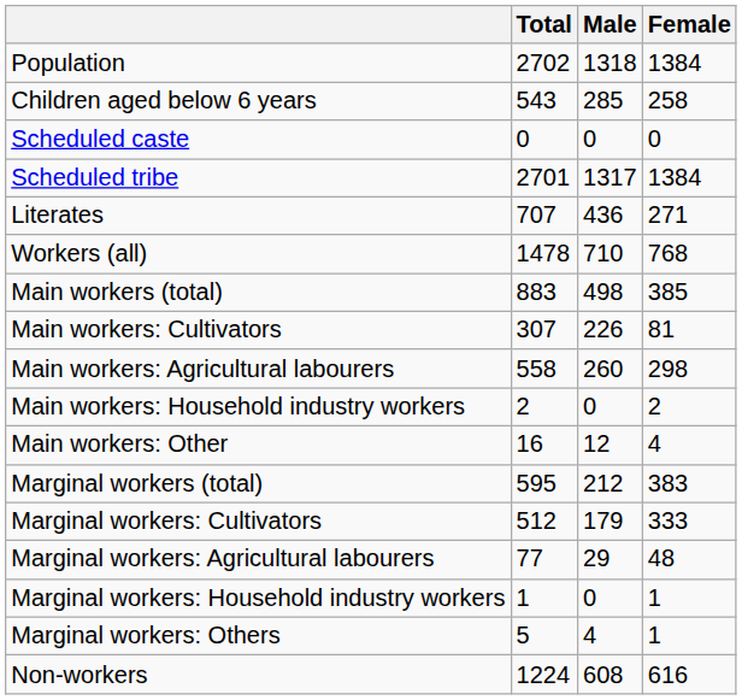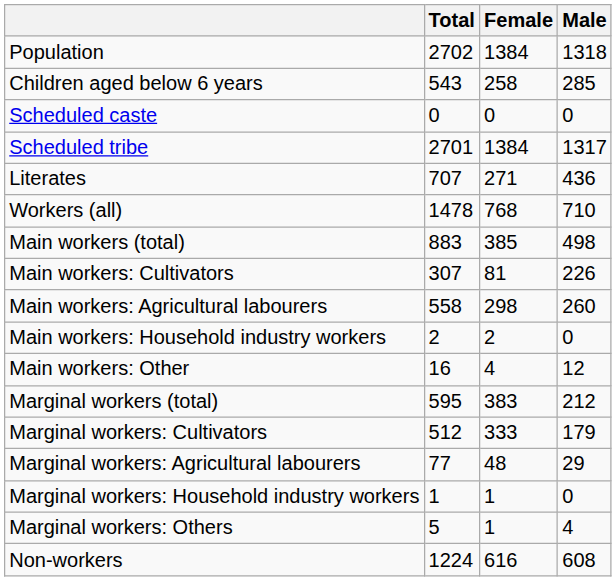 <table class="wikitable sortable">
 <tr>
 <th></th>
 <th>Total</th>
+<th>Female</th>
 <th>Male</th>
-<th>Female</th>
 </tr>
 <tr>
 <td>Population</td>
 <td>2702</td>
+<td>1384</td>
 <td>1318</td>
-<td>1384</td>
 </tr>
 <tr>
 <td>Children aged below 6 years</td>
 <td>543</td>
+<td>258</td>
 <td>285</td>
-<td>258</td>
 </tr>
 <tr>
 <td><a href='#'>Scheduled caste</a></td>
 <td>0</td>
 <td>0</td>
 <td>0</td>
 </tr>
 <tr>
 <td><a href='#'>Scheduled tribe</a></td>
 <td>2701</td>
+<td>1384</td>
 <td>1317</td>
-<td>1384</td>
 </tr>
 <tr>
 <td>Literates</td>
 <td>707</td>
+<td>271</td>
 <td>436</td>
-<td>271</td>
 </tr>
 <tr>
 <td>Workers (all)</td>
 <td>1478</td>
+<td>768</td>
 <td>710</td>
-<td>768</td>
 </tr>
 <tr>
 <td>Main workers (total)</td>
 <td>883</td>
+<td>385</td>
 <td>498</td>
-<td>385</td>
 </tr>
 <tr>
 <td>Main workers: Cultivators</td>
 <td>307</td>
+<td>81</td>
 <td>226</td>
-<td>81</td>
 </tr>
 <tr>
 <td>Main workers: Agricultural labourers</td>
 <td>558</td>
+<td>298</td>
 <td>260</td>
-<td>298</td>
 </tr>
 <tr>
 <td>Main workers: Household industry workers</td>
 <td>2</td>
+<td>2</td>
 <td>0</td>
-<td>2</td>
 </tr>
 <tr>
 <td>Main workers: Other</td>
 <td>16</td>
+<td>4</td>
 <td>12</td>
-<td>4</td>
 </tr>
 <tr>
 <td>Marginal workers (total)</td>
 <td>595</td>
+<td>383</td>
 <td>212</td>
-<td>383</td>
 </tr>
 <tr>
 <td>Marginal workers: Cultivators</td>
 <td>512</td>
+<td>333</td>
 <td>179</td>
-<td>333</td>
 </tr>
 <tr>
 <td>Marginal workers: Agricultural labourers</td>
 <td>77</td>
+<td>48</td>
 <td>29</td>
-<td>48</td>
 </tr>
 <tr>
 <td>Marginal workers: Household industry workers</td>
 <td>1</td>
+<td>1</td>
 <td>0</td>
-<td>1</td>
 </tr>
 <tr>
 <td>Marginal workers: Others</td>
 <td>5</td>
+<td>1</td>
 <td>4</td>
-<td>1</td>
 </tr>
 <tr>
 <td>Non-workers</td>
 <td>1224</td>
+<td>616</td>
 <td>608</td>
-<td>616</td>
 </tr>
 </table>
